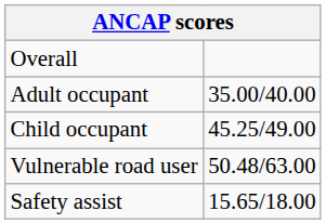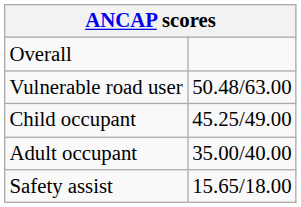 <table class="wikitable">
 <tr>
 <th colspan="2"><a href='#'>ANCAP</a> scores</th>
 </tr>
 <tr>
 <td>Overall</td>
 <td></td>
 </tr>
 <tr>
-<td>Adult occupant</td>
-<td>35.00/40.00</td>
+<td>Vulnerable road user</td>
+<td>50.48/63.00</td>
 </tr>
 <tr>
 <td>Child occupant</td>
 <td>45.25/49.00</td>
 </tr>
 <tr>
-<td>Vulnerable road user</td>
-<td>50.48/63.00</td>
+<td>Adult occupant</td>
+<td>35.00/40.00</td>
 </tr>
 <tr>
 <td>Safety assist</td>
 <td>15.65/18.00</td>
 </tr>
 </table>
